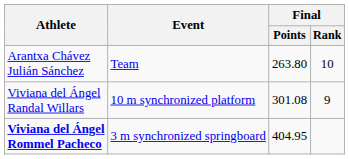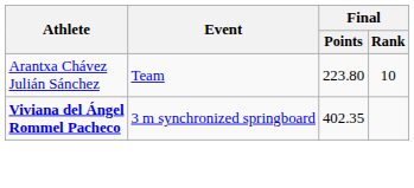 <table class="wikitable" style="font-size:90%;">
 <tr>
 <th rowspan=2>Athlete</th>
 <th rowspan=2>Event</th>
 <th colspan=2>Final</th>
 </tr>
 <tr style="font-size:95%">
 <th>Points</th>
 <th>Rank</th>
 </tr>
 <tr align=center>
 <td align=left><a href='#'>Arantxa Chávez</a><br><a href='#'>Julián Sánchez</a></td>
 <td align=left><a href='#'>Team</a></td>
-<td>263.80</td>
+<td>223.80</td>
 <td>10</td>
-</tr>
-<tr align=center>
-<td align=left><a href='#'>Viviana del Ángel</a><br><a href='#'>Randal Willars</a></td>
-<td align=left><a href='#'>10 m synchronized platform</a></td>
-<td>301.08</td>
-<td>9</td>
 </tr>
 <tr align=center>
 <td align=left><strong><a href='#'>Viviana del Ángel</a><br><a href='#'>Rommel Pacheco</a></strong></td>
 <td align=left><a href='#'>3 m synchronized springboard</a></td>
-<td>404.95</td>
+<td>402.35</td>
 <td></td>
 </tr>
 </table>
